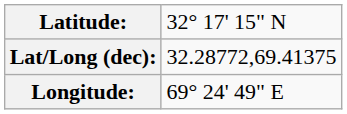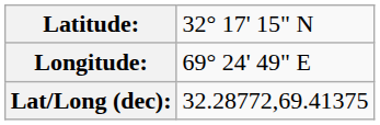 <table class="wikitable">
 <tr>
 <th>Latitude:</th>
 <td>32° 17' 15" N</td>
 </tr>
 <tr>
+<th>Longitude:</th>
+<td>69° 24' 49" E</td>
+</tr>
+<tr>
 <th>Lat/Long (dec):</th>
 <td>32.28772,69.41375</td>
 </tr>
-<tr>
-<th>Longitude:</th>
-<td>69° 24' 49" E</td>
-</tr>
 </table>
